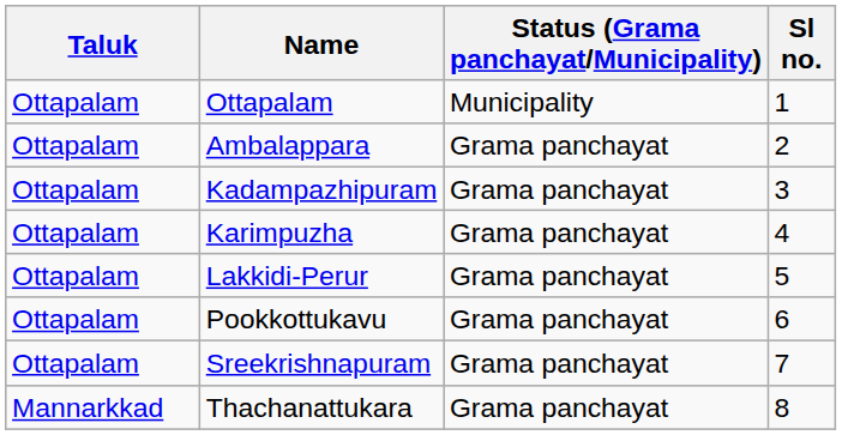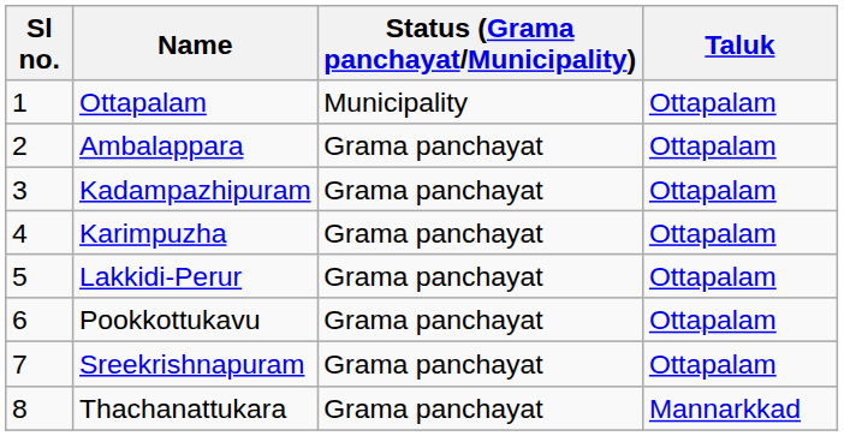 <table class="wikitable sortable" style="font-size:95%;">
 <tr>
-<th width="100px"><a href='#'>Taluk</a></th>
+<th width="30px">Sl no.</th>
 <th width="100px">Name</th>
 <th width="130px">Status (<a href='#'>Grama panchayat</a>/<a href='#'>Municipality</a>)</th>
-<th width="30px">Sl no.</th>
+<th width="100px"><a href='#'>Taluk</a></th>
 </tr>
 <tr>
-<td><a href='#'>Ottapalam</a></td>
+<td>1</td>
 <td><a href='#'>Ottapalam</a></td>
 <td>Municipality</td>
-<td>1</td>
+<td><a href='#'>Ottapalam</a></td>
 </tr>
 <tr>
-<td><a href='#'>Ottapalam</a></td>
+<td>2</td>
 <td><a href='#'>Ambalappara</a></td>
 <td>Grama panchayat</td>
-<td>2</td>
+<td><a href='#'>Ottapalam</a></td>
 </tr>
 <tr>
-<td><a href='#'>Ottapalam</a></td>
+<td>3</td>
 <td><a href='#'>Kadampazhipuram</a></td>
 <td>Grama panchayat</td>
-<td>3</td>
+<td><a href='#'>Ottapalam</a></td>
 </tr>
 <tr>
-<td><a href='#'>Ottapalam</a></td>
+<td>4</td>
 <td><a href='#'>Karimpuzha</a></td>
 <td>Grama panchayat</td>
-<td>4</td>
+<td><a href='#'>Ottapalam</a></td>
 </tr>
 <tr>
-<td><a href='#'>Ottapalam</a></td>
+<td>5</td>
 <td><a href='#'>Lakkidi-Perur</a></td>
 <td>Grama panchayat</td>
-<td>5</td>
+<td><a href='#'>Ottapalam</a></td>
 </tr>
 <tr>
-<td><a href='#'>Ottapalam</a></td>
+<td>6</td>
 <td>Pookkottukavu</td>
 <td>Grama panchayat</td>
-<td>6</td>
+<td><a href='#'>Ottapalam</a></td>
 </tr>
 <tr>
-<td><a href='#'>Ottapalam</a></td>
+<td>7</td>
 <td><a href='#'>Sreekrishnapuram</a></td>
 <td>Grama panchayat</td>
-<td>7</td>
+<td><a href='#'>Ottapalam</a></td>
 </tr>
 <tr>
-<td><a href='#'>Mannarkkad</a></td>
+<td>8</td>
 <td>Thachanattukara</td>
 <td>Grama panchayat</td>
-<td>8</td>
+<td><a href='#'>Mannarkkad</a></td>
 </tr>
 </table>
